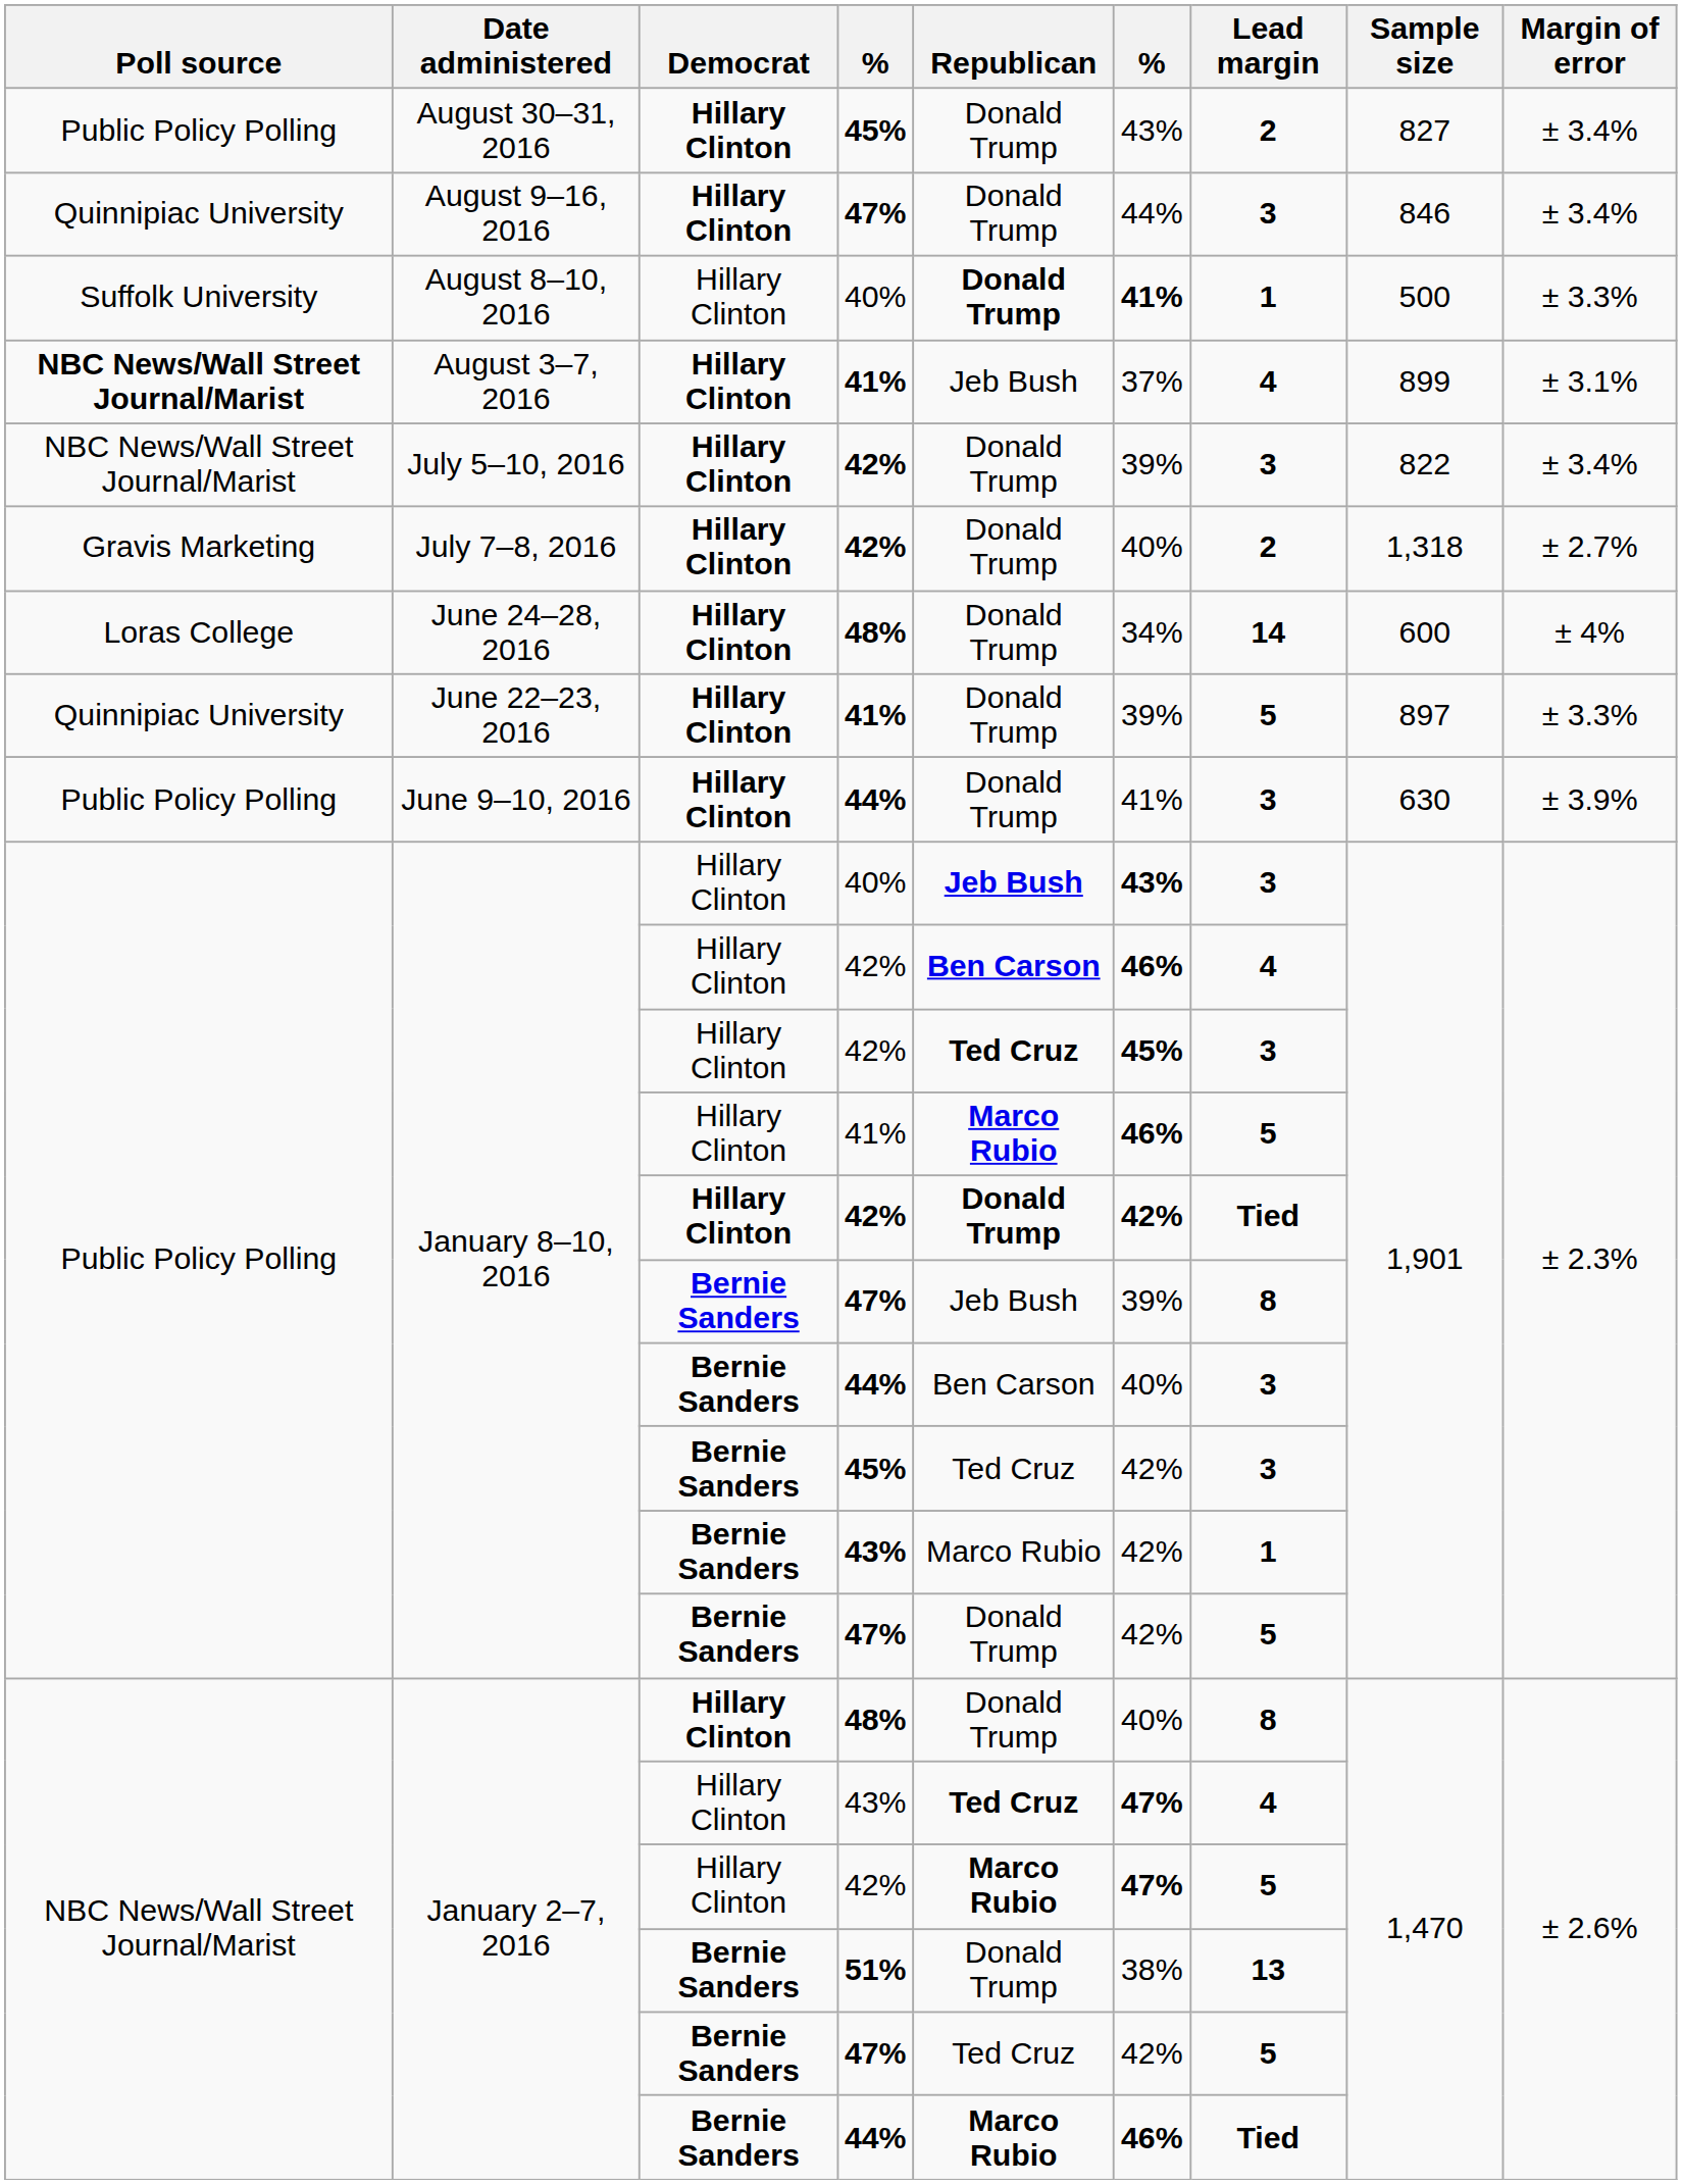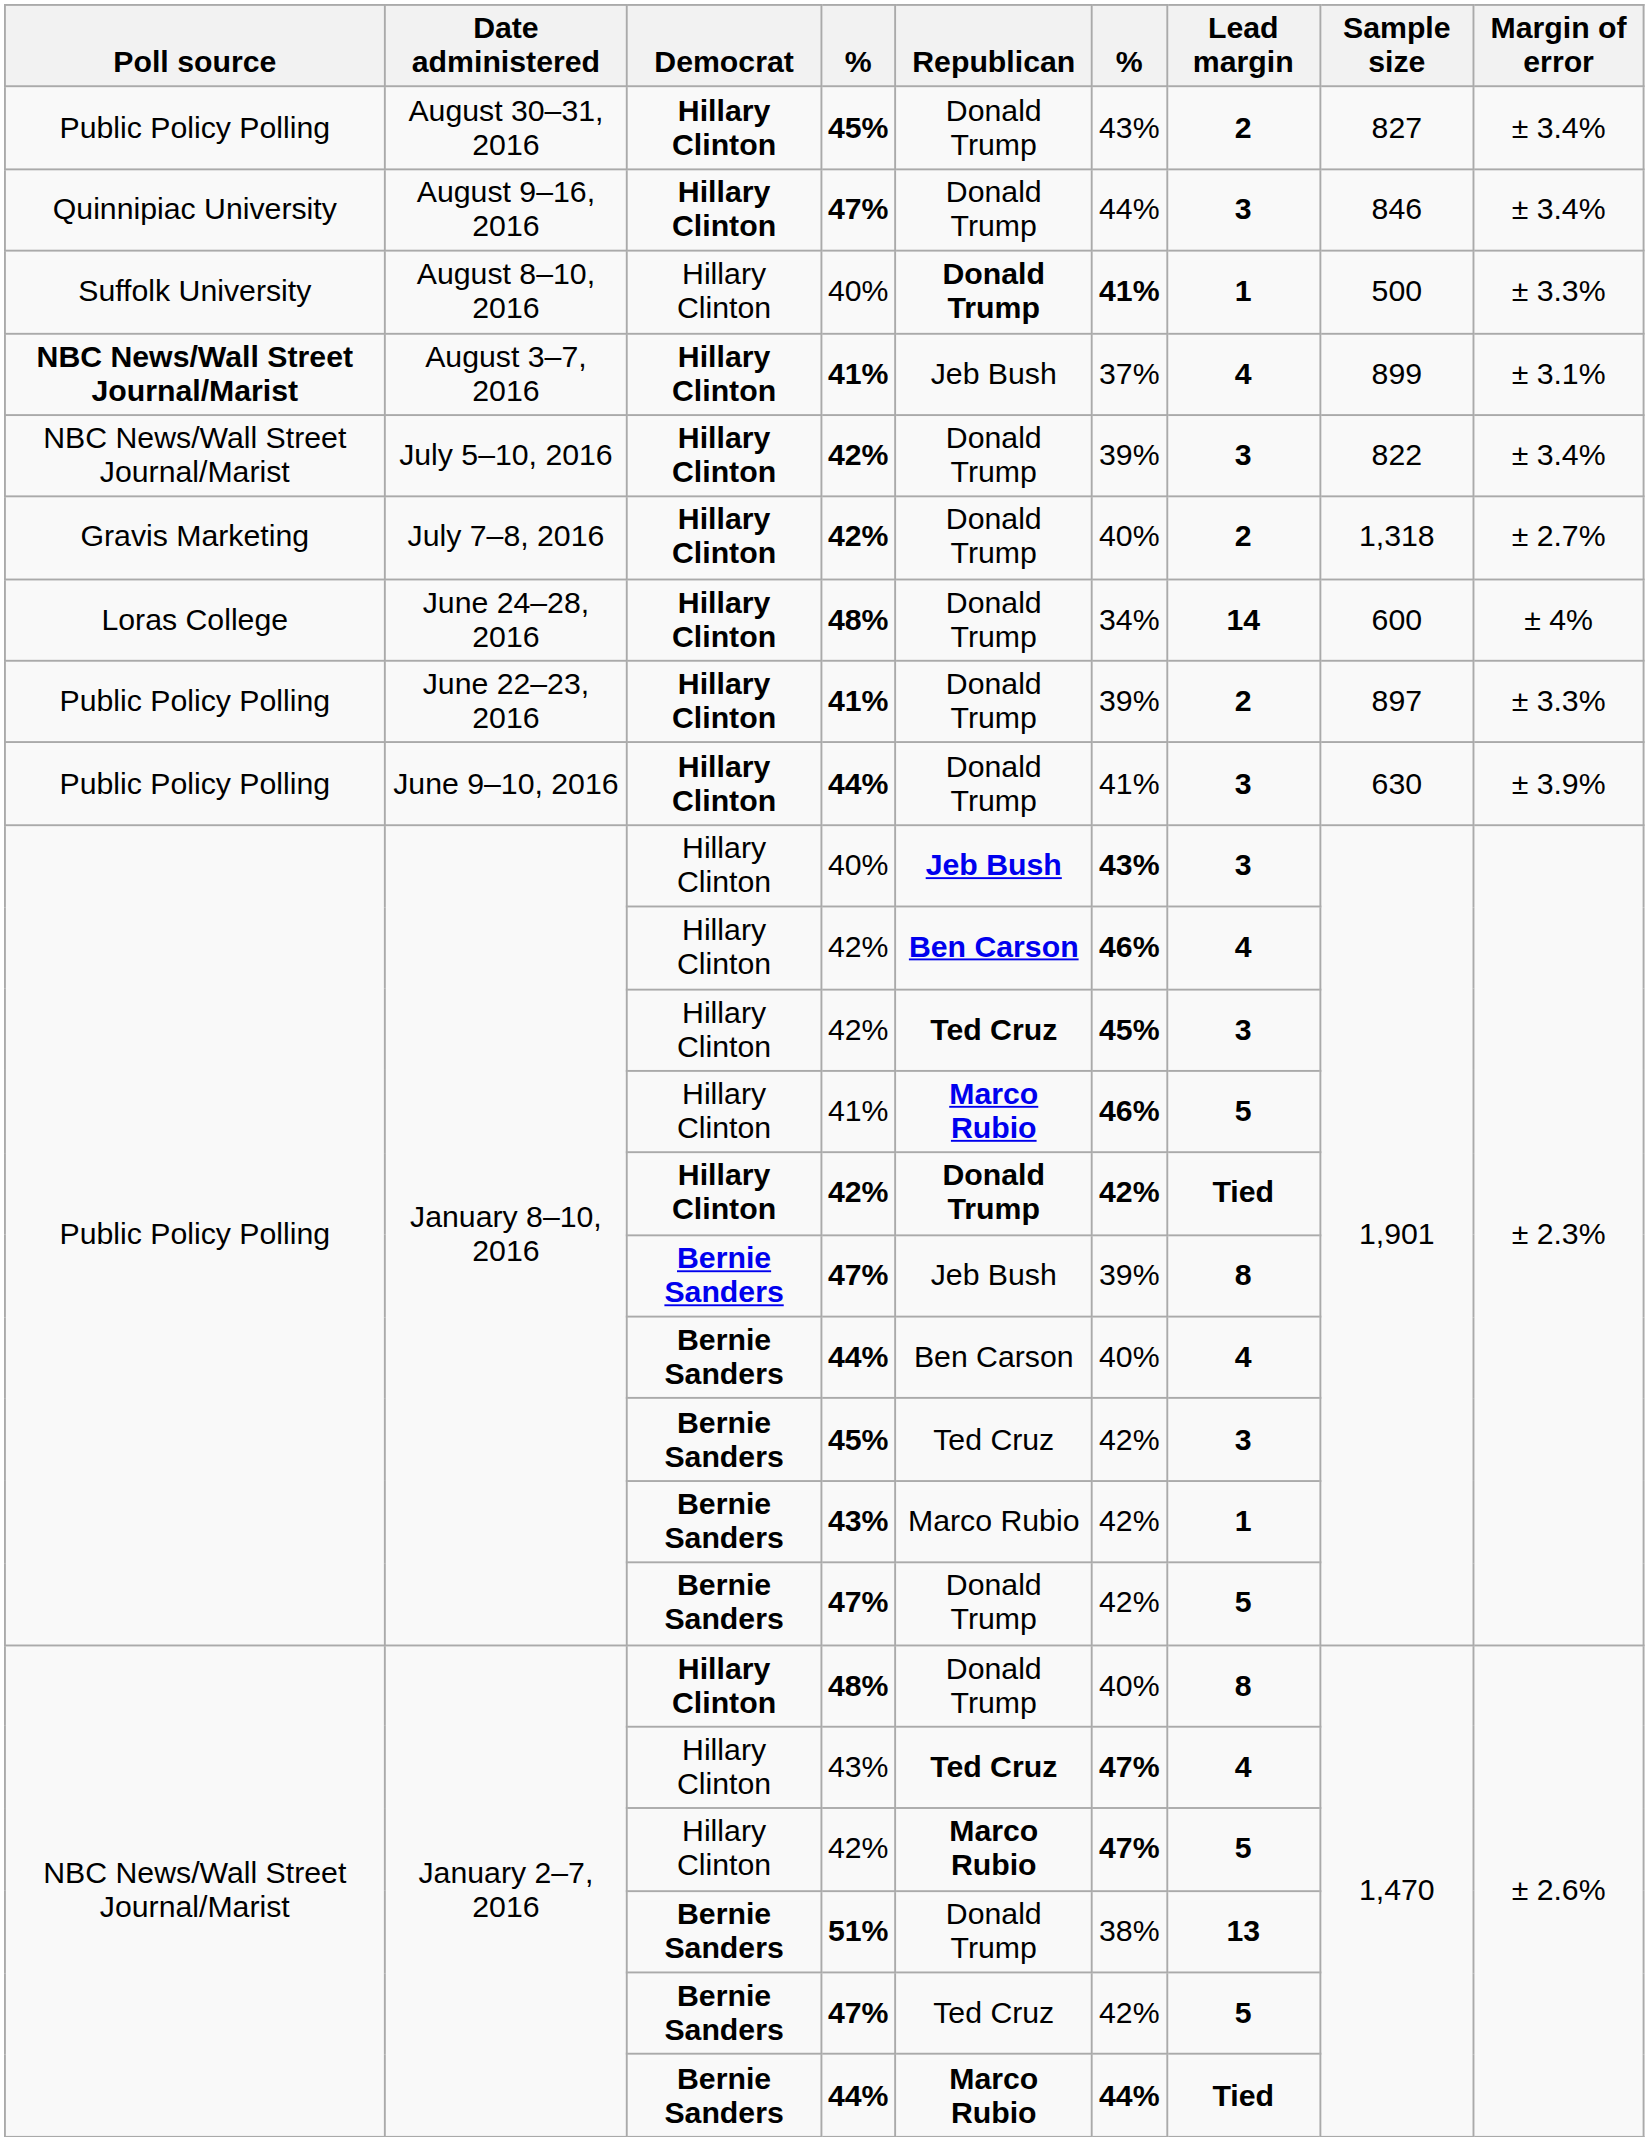 <table class="wikitable" style="text-align:center;">
 <tr style="vertical-align:bottom;">
 <th>Poll source</th>
 <th>Date administered</th>
 <th>Democrat</th>
 <th>%</th>
 <th>Republican</th>
 <th>%</th>
 <th>Lead margin</th>
 <th>Sample size</th>
 <th>Margin of error</th>
 </tr>
 <tr>
 <td>Public Policy Polling</td>
 <td>August 30–31, 2016</td>
 <td><strong>Hillary Clinton</strong></td>
 <td><strong>45%</strong></td>
 <td>Donald Trump</td>
 <td>43%</td>
 <td><strong>2</strong></td>
 <td>827</td>
 <td>± 3.4%</td>
 </tr>
 <tr>
 <td>Quinnipiac University</td>
 <td>August 9–16, 2016</td>
 <td><strong>Hillary Clinton</strong></td>
 <td><strong>47%</strong></td>
 <td>Donald Trump</td>
 <td>44%</td>
 <td><strong>3</strong></td>
 <td>846</td>
 <td>± 3.4%</td>
 </tr>
 <tr>
 <td>Suffolk University</td>
 <td>August 8–10, 2016</td>
 <td>Hillary Clinton</td>
 <td>40%</td>
 <td><strong>Donald Trump</strong></td>
 <td><strong>41%</strong></td>
 <td><strong>1</strong></td>
 <td>500</td>
 <td>± 3.3%</td>
 </tr>
 <tr>
 <td><strong>NBC News/Wall Street Journal/Marist</strong></td>
 <td>August 3–7, 2016</td>
 <td><strong>Hillary Clinton</strong></td>
 <td><strong>41%</strong></td>
 <td>Jeb Bush</td>
 <td>37%</td>
 <td><strong>4</strong></td>
 <td>899</td>
 <td>± 3.1%</td>
 </tr>
 <tr>
 <td>NBC News/Wall Street Journal/Marist</td>
 <td>July 5–10, 2016</td>
 <td><strong>Hillary Clinton</strong></td>
 <td><strong>42%</strong></td>
 <td>Donald Trump</td>
 <td>39%</td>
 <td><strong>3</strong></td>
 <td>822</td>
 <td>± 3.4%</td>
 </tr>
 <tr>
 <td>Gravis Marketing</td>
 <td>July 7–8, 2016</td>
 <td><strong>Hillary Clinton</strong></td>
 <td><strong>42%</strong></td>
 <td>Donald Trump</td>
 <td>40%</td>
 <td><strong>2</strong></td>
 <td>1,318</td>
 <td>± 2.7%</td>
 </tr>
 <tr>
 <td>Loras College</td>
 <td>June 24–28, 2016</td>
 <td><strong>Hillary Clinton</strong></td>
 <td><strong>48%</strong></td>
 <td>Donald Trump</td>
 <td>34%</td>
 <td><strong>14</strong></td>
 <td>600</td>
 <td>± 4%</td>
 </tr>
 <tr>
-<td>Quinnipiac University</td>
+<td>Public Policy Polling</td>
 <td>June 22–23, 2016</td>
 <td><strong>Hillary Clinton</strong></td>
 <td><strong>41%</strong></td>
 <td>Donald Trump</td>
 <td>39%</td>
-<td><strong>5</strong></td>
+<td><strong>2</strong></td>
 <td>897</td>
 <td>± 3.3%</td>
 </tr>
 <tr>
 <td>Public Policy Polling</td>
 <td>June 9–10, 2016</td>
 <td><strong>Hillary Clinton</strong></td>
 <td><strong>44%</strong></td>
 <td>Donald Trump</td>
 <td>41%</td>
 <td><strong>3</strong></td>
 <td>630</td>
 <td>± 3.9%</td>
 </tr>
 <tr>
 <td rowspan="10">Public Policy Polling</td>
 <td rowspan="10">January 8–10, 2016</td>
 <td>Hillary Clinton</td>
 <td>40%</td>
 <td><strong><a href='#'>Jeb Bush</a></strong></td>
 <td><strong>43%</strong></td>
 <td><strong>3</strong></td>
 <td rowspan="10">1,901</td>
 <td rowspan="10">± 2.3%</td>
 </tr>
 <tr>
 <td>Hillary Clinton</td>
 <td>42%</td>
 <td><strong><a href='#'>Ben Carson</a></strong></td>
 <td><strong>46%</strong></td>
 <td><strong>4</strong></td>
 </tr>
 <tr>
 <td>Hillary Clinton</td>
 <td>42%</td>
 <td><strong>Ted Cruz</strong></td>
 <td><strong>45%</strong></td>
 <td><strong>3</strong></td>
 </tr>
 <tr>
 <td>Hillary Clinton</td>
 <td>41%</td>
 <td><strong><a href='#'>Marco Rubio</a></strong></td>
 <td><strong>46%</strong></td>
 <td><strong>5</strong></td>
 </tr>
 <tr>
 <td><strong>Hillary Clinton</strong></td>
 <td><strong>42%</strong></td>
 <td><strong>Donald Trump</strong></td>
 <td><strong>42%</strong></td>
 <td style="text-align:center;"><strong>Tied</strong></td>
 </tr>
 <tr>
 <td><strong><a href='#'>Bernie Sanders</a></strong></td>
 <td><strong>47%</strong></td>
 <td>Jeb Bush</td>
 <td>39%</td>
 <td><strong>8</strong></td>
 </tr>
 <tr>
 <td><strong>Bernie Sanders</strong></td>
 <td><strong>44%</strong></td>
 <td>Ben Carson</td>
 <td>40%</td>
-<td><strong>3</strong></td>
+<td><strong>4</strong></td>
 </tr>
 <tr>
 <td><strong>Bernie Sanders</strong></td>
 <td><strong>45%</strong></td>
 <td>Ted Cruz</td>
 <td>42%</td>
 <td><strong>3</strong></td>
 </tr>
 <tr>
 <td><strong>Bernie Sanders</strong></td>
 <td><strong>43%</strong></td>
 <td>Marco Rubio</td>
 <td>42%</td>
 <td><strong>1</strong></td>
 </tr>
 <tr>
 <td><strong>Bernie Sanders</strong></td>
 <td><strong>47%</strong></td>
 <td>Donald Trump</td>
 <td>42%</td>
 <td><strong>5</strong></td>
 </tr>
 <tr>
 <td rowspan="6">NBC News/Wall Street Journal/Marist</td>
 <td rowspan="6">January 2–7, 2016</td>
 <td><strong>Hillary Clinton</strong></td>
 <td><strong>48%</strong></td>
 <td>Donald Trump</td>
 <td>40%</td>
 <td><strong>8</strong></td>
 <td rowspan="6">1,470</td>
 <td rowspan="6">± 2.6%</td>
 </tr>
 <tr>
 <td>Hillary Clinton</td>
 <td>43%</td>
 <td><strong>Ted Cruz</strong></td>
 <td><strong>47%</strong></td>
 <td><strong>4</strong></td>
 </tr>
 <tr>
 <td>Hillary Clinton</td>
 <td>42%</td>
 <td><strong>Marco Rubio</strong></td>
 <td><strong>47%</strong></td>
 <td><strong>5</strong></td>
 </tr>
 <tr>
 <td><strong>Bernie Sanders</strong></td>
 <td><strong>51%</strong></td>
 <td>Donald Trump</td>
 <td>38%</td>
 <td><strong>13</strong></td>
 </tr>
 <tr>
 <td><strong>Bernie Sanders</strong></td>
 <td><strong>47%</strong></td>
 <td>Ted Cruz</td>
 <td>42%</td>
 <td><strong>5</strong></td>
 </tr>
 <tr>
 <td><strong>Bernie Sanders</strong></td>
 <td><strong>44%</strong></td>
 <td><strong>Marco Rubio</strong></td>
-<td><strong>46%</strong></td>
+<td><strong>44%</strong></td>
 <td style="text-align:center;"><strong>Tied</strong></td>
 </tr>
 </table>
